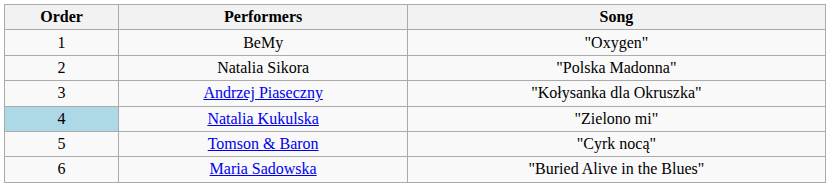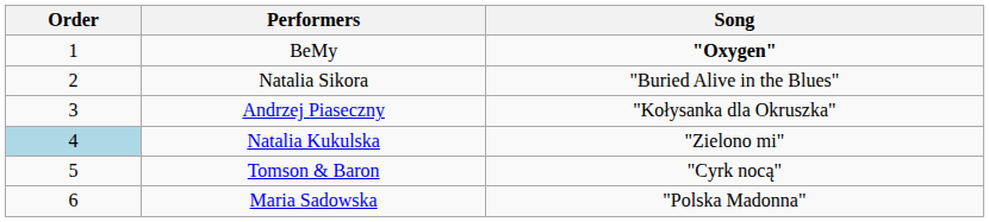 <table class="wikitable" style="text-align:center; width:65%;">
 <tr>
 </tr>
 <tr>
 <th>Order</th>
 <th>Performers</th>
 <th>Song</th>
 </tr>
 <tr>
 <td>1</td>
 <td>BeMy</td>
-<td>"Oxygen"</td>
+<td><strong>"Oxygen"</strong></td>
 </tr>
 <tr>
 <td>2</td>
 <td>Natalia Sikora</td>
-<td>"Polska Madonna"</td>
+<td>"Buried Alive in the Blues"</td>
 </tr>
 <tr>
 <td>3</td>
 <td><a href='#'>Andrzej Piaseczny</a></td>
 <td>"Kołysanka dla Okruszka"</td>
 </tr>
 <tr>
 <td style="background: lightblue;">4</td>
 <td><a href='#'>Natalia Kukulska</a></td>
 <td>"Zielono mi"</td>
 </tr>
 <tr>
 <td>5</td>
 <td><a href='#'>Tomson & Baron</a></td>
 <td>"Cyrk nocą"</td>
 </tr>
 <tr>
 <td>6</td>
 <td><a href='#'>Maria Sadowska</a></td>
-<td>"Buried Alive in the Blues"</td>
+<td>"Polska Madonna"</td>
 </tr>
 <tr>
 </tr>
 </table>
